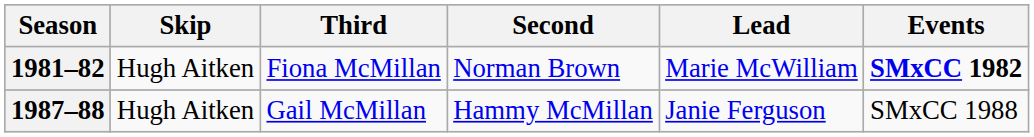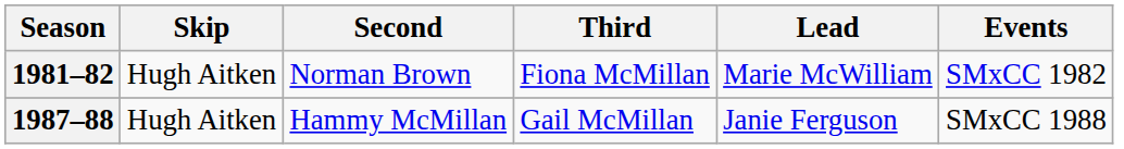 <table class="wikitable">
 <tr>
 <th scope="col">Season</th>
 <th scope="col">Skip</th>
+<th scope="col">Second</th>
 <th scope="col">Third</th>
-<th scope="col">Second</th>
 <th scope="col">Lead</th>
 <th scope="col">Events</th>
 </tr>
 <tr>
 <th scope="row">1981–82</th>
 <td>Hugh Aitken</td>
+<td><a href='#'>Norman Brown</a></td>
 <td><a href='#'>Fiona McMillan</a></td>
-<td><a href='#'>Norman Brown</a></td>
 <td><a href='#'>Marie McWilliam</a></td>
-<td><strong><a href='#'>SMxCC</a> 1982 </strong></td>
+<td><a href='#'>SMxCC</a> 1982 </td>
 </tr>
 <tr>
 <th scope="row">1987–88</th>
 <td>Hugh Aitken</td>
+<td><a href='#'>Hammy McMillan</a></td>
 <td><a href='#'>Gail McMillan</a></td>
-<td><a href='#'>Hammy McMillan</a></td>
 <td><a href='#'>Janie Ferguson</a></td>
 <td>SMxCC 1988 </td>
 </tr>
 </table>
